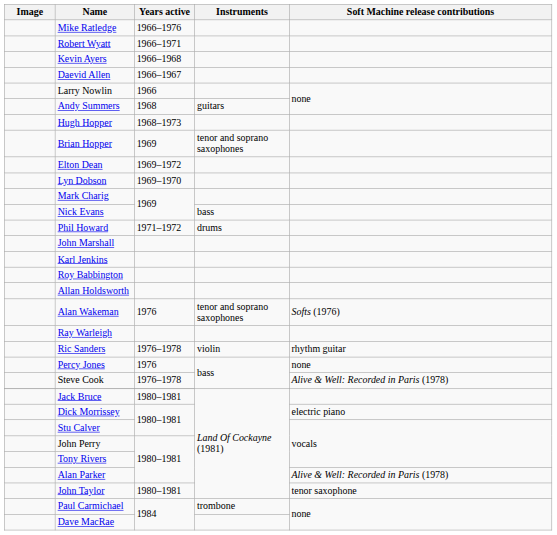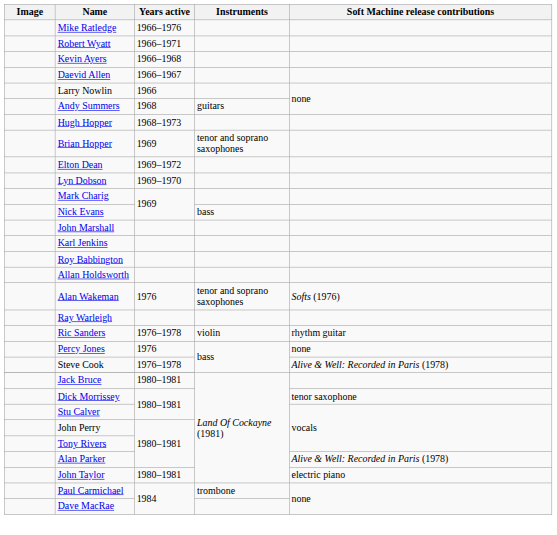 <table class="wikitable" border="1" width=100%>
 <tr>
 <th width="75">Image</th>
 <th width="120">Name</th>
 <th width="90">Years active</th>
 <th width="145">Instruments</th>
 <th>Soft Machine release contributions</th>
 </tr>
 <tr>
 <td></td>
 <td><a href='#'>Mike Ratledge</a></td>
 <td>1966–1976 </td>
 <td></td>
 <td></td>
 </tr>
 <tr>
 <td></td>
 <td><a href='#'>Robert Wyatt</a></td>
 <td>1966–1971</td>
 <td></td>
 <td></td>
 </tr>
 <tr>
 <td></td>
 <td><a href='#'>Kevin Ayers</a></td>
 <td>1966–1968 </td>
 <td></td>
 <td></td>
 </tr>
 <tr>
 <td></td>
 <td><a href='#'>Daevid Allen</a></td>
 <td>1966–1967 </td>
 <td></td>
 <td></td>
 </tr>
 <tr>
 <td></td>
 <td>Larry Nowlin</td>
 <td>1966</td>
 <td></td>
 <td rowspan="2">none </td>
 </tr>
 <tr>
 <td></td>
 <td><a href='#'>Andy Summers</a></td>
 <td>1968</td>
 <td>guitars</td>
 </tr>
 <tr>
 <td></td>
 <td><a href='#'>Hugh Hopper</a></td>
 <td>1968–1973 </td>
 <td></td>
 <td></td>
 </tr>
 <tr>
 <td></td>
 <td><a href='#'>Brian Hopper</a></td>
 <td>1969 </td>
 <td>tenor and soprano saxophones</td>
 <td></td>
 </tr>
 <tr>
 <td></td>
 <td><a href='#'>Elton Dean</a></td>
 <td>1969–1972 </td>
 <td></td>
 <td></td>
 </tr>
 <tr>
 <td></td>
 <td><a href='#'>Lyn Dobson</a></td>
 <td>1969–1970</td>
 <td></td>
 <td></td>
 </tr>
 <tr>
 <td></td>
 <td><a href='#'>Mark Charig</a></td>
 <td rowspan="2">1969 </td>
 <td></td>
 <td></td>
 </tr>
 <tr>
 <td></td>
 <td><a href='#'>Nick Evans</a></td>
 <td>bass</td>
 <td></td>
 </tr>
 <tr>
 <td></td>
-<td><a href='#'>Phil Howard</a></td>
-<td>1971–1972</td>
-<td>drums</td>
-<td></td>
-</tr>
-<tr>
-<td></td>
 <td><a href='#'>John Marshall</a></td>
 <td></td>
 <td></td>
 <td></td>
 </tr>
 <tr>
 <td></td>
 <td><a href='#'>Karl Jenkins</a></td>
 <td></td>
 <td></td>
 <td></td>
 </tr>
 <tr>
 <td></td>
 <td><a href='#'>Roy Babbington</a></td>
 <td></td>
 <td></td>
 <td></td>
 </tr>
 <tr>
 <td></td>
 <td><a href='#'>Allan Holdsworth</a></td>
 <td>  </td>
 <td></td>
 <td></td>
 </tr>
 <tr>
 <td></td>
 <td><a href='#'>Alan Wakeman</a></td>
 <td>1976</td>
 <td>tenor and soprano saxophones</td>
 <td><em>Softs</em> (1976)</td>
 </tr>
 <tr>
 <td></td>
 <td><a href='#'>Ray Warleigh</a></td>
 <td></td>
 <td></td>
 <td></td>
 </tr>
 <tr>
 <td></td>
 <td><a href='#'>Ric Sanders</a></td>
 <td>1976–1978</td>
 <td>violin</td>
 <td>rhythm guitar</td>
 </tr>
 <tr>
 <td></td>
 <td><a href='#'>Percy Jones</a></td>
 <td>1976</td>
 <td rowspan="3">bass</td>
 <td>none </td>
 </tr>
 <tr>
 <td></td>
 <td>Steve Cook</td>
 <td>1976–1978</td>
 <td><em>Alive & Well: Recorded in Paris</em> (1978)</td>
 </tr>
 <tr>
 </tr>
 <tr>
 <td></td>
 <td><a href='#'>Jack Bruce</a></td>
 <td>1980–1981 </td>
 <td rowspan="7"><em>Land Of Cockayne</em> (1981)</td>
 </tr>
 <tr>
 <td></td>
 <td><a href='#'>Dick Morrissey</a></td>
 <td rowspan="2">1980–1981 </td>
-<td>electric piano</td>
+<td>tenor saxophone</td>
 </tr>
 <tr>
 <td></td>
 <td><a href='#'>Stu Calver</a></td>
 <td rowspan="3">vocals</td>
 </tr>
 <tr>
 <td></td>
 <td>John Perry</td>
 <td rowspan="3">1980–1981</td>
 </tr>
 <tr>
 <td></td>
 <td><a href='#'>Tony Rivers</a></td>
 </tr>
 <tr>
 <td></td>
 <td><a href='#'>Alan Parker</a></td>
 <td><em>Alive & Well: Recorded in Paris</em> (1978)</td>
 </tr>
 <tr>
 <td></td>
 <td><a href='#'>John Taylor</a></td>
 <td>1980–1981 </td>
-<td>tenor saxophone</td>
+<td>electric piano</td>
 </tr>
 <tr>
 <td></td>
 <td><a href='#'>Paul Carmichael</a></td>
 <td rowspan="2">1984</td>
 <td>trombone</td>
 <td rowspan="3">none </td>
 </tr>
 <tr>
 <td></td>
 <td><a href='#'>Dave MacRae</a></td>
 <td></td>
 </tr>
 </table>
